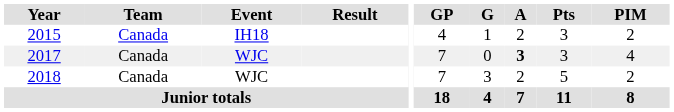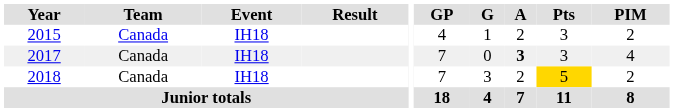 <table border="0" cellpadding="1" cellspacing="0" ID="Table3" style="text-align:center; width:40em;">
 <tr bgcolor="#e0e0e0">
 <th>Year</th>
 <th>Team</th>
 <th>Event</th>
 <th>Result</th>
 <th rowspan="100" bgcolor="#ffffff"></th>
 <th>GP</th>
 <th>G</th>
 <th>A</th>
 <th>Pts</th>
 <th>PIM</th>
 </tr>
 <tr>
 <td><a href='#'>2015</a></td>
 <td><a href='#'>Canada</a></td>
 <td><a href='#'>IH18</a></td>
 <td></td>
 <td>4</td>
 <td>1</td>
 <td>2</td>
 <td>3</td>
 <td>2</td>
 </tr>
 <tr bgcolor="#f0f0f0">
 <td><a href='#'>2017</a></td>
 <td>Canada</td>
-<td><a href='#'>WJC</a></td>
+<td><a href='#'>IH18</a></td>
 <td></td>
 <td>7</td>
 <td>0</td>
 <td><strong>3</strong></td>
 <td>3</td>
 <td>4</td>
 </tr>
 <tr>
 <td><a href='#'>2018</a></td>
 <td>Canada</td>
-<td>WJC</td>
+<td><a href='#'>IH18</a></td>
 <td></td>
 <td>7</td>
 <td>3</td>
 <td>2</td>
-<td>5</td>
+<td style="background: gold;">5</td>
 <td>2</td>
 </tr>
 <tr bgcolor="#e0e0e0">
 <th colspan="4">Junior totals</th>
 <th>18</th>
 <th>4</th>
 <th>7</th>
 <th>11</th>
 <th>8</th>
 </tr>
 </table>
